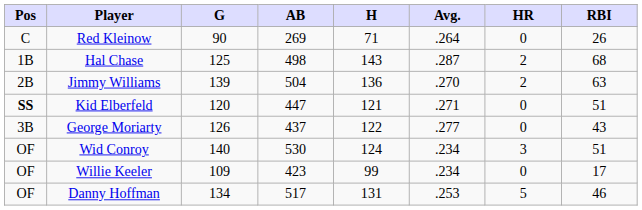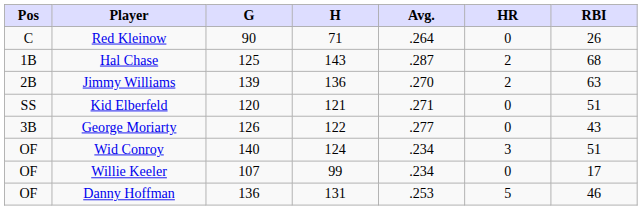 <table class="wikitable sortable">
 <tr>
 <th style="background:#ddf; width:5%;">Pos</th>
 <th style="background:#ddf; width:16%;">Player</th>
 <th style="background:#ddf; width:9%;">G</th>
-<th style="background:#ddf; width:9%;">AB</th>
 <th style="background:#ddf; width:9%;">H</th>
 <th style="background:#ddf; width:9%;">Avg.</th>
 <th style="background:#ddf; width:9%;">HR</th>
 <th style="background:#ddf; width:9%;">RBI</th>
 </tr>
 <tr align="center">
 <td>C</td>
 <td><a href='#'>Red Kleinow</a></td>
 <td>90</td>
-<td>269</td>
 <td>71</td>
 <td>.264</td>
 <td>0</td>
 <td>26</td>
 </tr>
 <tr align="center">
 <td>1B</td>
 <td><a href='#'>Hal Chase</a></td>
 <td>125</td>
-<td>498</td>
 <td>143</td>
 <td>.287</td>
 <td>2</td>
 <td>68</td>
 </tr>
 <tr align="center">
 <td>2B</td>
 <td><a href='#'>Jimmy Williams</a></td>
 <td>139</td>
-<td>504</td>
 <td>136</td>
 <td>.270</td>
 <td>2</td>
 <td>63</td>
 </tr>
 <tr align="center">
-<td><strong>SS</strong></td>
+<td>SS</td>
 <td><a href='#'>Kid Elberfeld</a></td>
 <td>120</td>
-<td>447</td>
 <td>121</td>
 <td>.271</td>
 <td>0</td>
 <td>51</td>
 </tr>
 <tr align="center">
 <td>3B</td>
 <td><a href='#'>George Moriarty</a></td>
 <td>126</td>
-<td>437</td>
 <td>122</td>
 <td>.277</td>
 <td>0</td>
 <td>43</td>
 </tr>
 <tr align="center">
 <td>OF</td>
 <td><a href='#'>Wid Conroy</a></td>
 <td>140</td>
-<td>530</td>
 <td>124</td>
 <td>.234</td>
 <td>3</td>
 <td>51</td>
 </tr>
 <tr align="center">
 <td>OF</td>
 <td><a href='#'>Willie Keeler</a></td>
-<td>109</td>
-<td>423</td>
+<td>107</td>
 <td>99</td>
 <td>.234</td>
 <td>0</td>
 <td>17</td>
 </tr>
 <tr align="center">
 <td>OF</td>
 <td><a href='#'>Danny Hoffman</a></td>
-<td>134</td>
-<td>517</td>
+<td>136</td>
 <td>131</td>
 <td>.253</td>
 <td>5</td>
 <td>46</td>
 </tr>
 </table>
